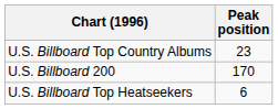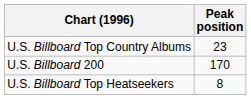 <table class="wikitable">
 <tr>
 <th>Chart (1996)</th>
 <th>Peak<br>position</th>
 </tr>
 <tr>
 <td>U.S. <em>Billboard</em> Top Country Albums</td>
 <td align="center">23</td>
 </tr>
 <tr>
 <td>U.S. <em>Billboard</em> 200</td>
 <td align="center">170</td>
 </tr>
 <tr>
 <td>U.S. <em>Billboard</em> Top Heatseekers</td>
-<td align="center">6</td>
+<td align="center">8</td>
 </tr>
 </table>
